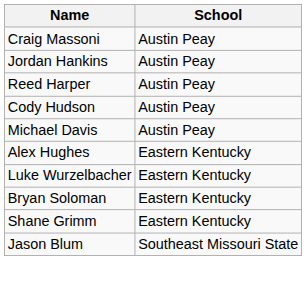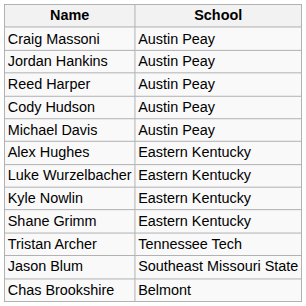 <table class=wikitable>
 <tr>
 <th>Name</th>
 <th>School</th>
 </tr>
 <tr>
 <td>Craig Massoni</td>
 <td>Austin Peay</td>
 </tr>
 <tr>
 <td>Jordan Hankins</td>
 <td>Austin Peay</td>
 </tr>
 <tr>
 <td>Reed Harper</td>
 <td>Austin Peay</td>
 </tr>
 <tr>
 <td>Cody Hudson</td>
 <td>Austin Peay</td>
 </tr>
 <tr>
 <td>Michael Davis</td>
 <td>Austin Peay</td>
 </tr>
 <tr>
 <td>Alex Hughes</td>
 <td>Eastern Kentucky</td>
 </tr>
 <tr>
 <td>Luke Wurzelbacher</td>
 <td>Eastern Kentucky</td>
 </tr>
 <tr>
-<td>Bryan Soloman</td>
+<td>Kyle Nowlin</td>
 <td>Eastern Kentucky</td>
 </tr>
 <tr>
 <td>Shane Grimm</td>
 <td>Eastern Kentucky</td>
 </tr>
 <tr>
+<td>Tristan Archer</td>
+<td>Tennessee Tech</td>
+</tr>
+<tr>
 <td>Jason Blum</td>
 <td>Southeast Missouri State</td>
 </tr>
+<tr>
+<td>Chas Brookshire</td>
+<td>Belmont</td>
+</tr>
 </table>
